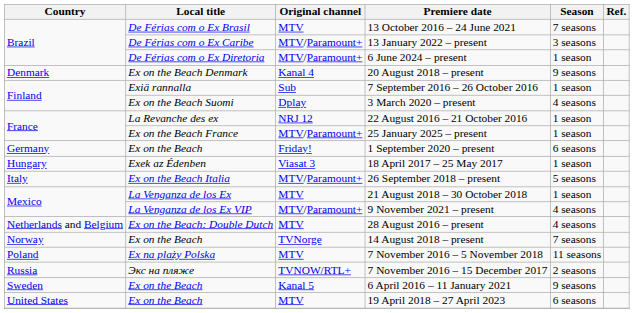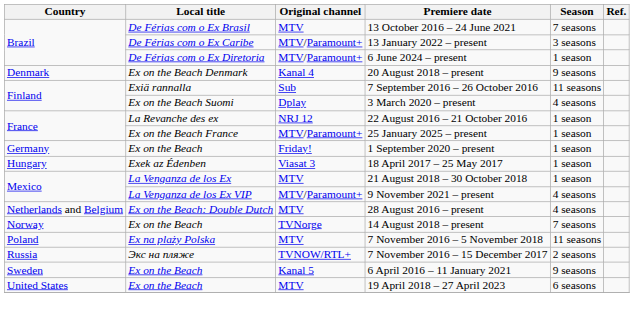 <table class="wikitable" style="text-align:left; line-height:14px;">
 <tr>
 <th>Country</th>
 <th>Local title</th>
 <th>Original channel</th>
 <th>Premiere date</th>
 <th>Season</th>
 <th>Ref.</th>
 </tr>
 <tr>
 <td rowspan="3"><a href='#'>Brazil</a></td>
 <td><em><a href='#'>De Férias com o Ex Brasil</a></em></td>
 <td><a href='#'>MTV</a></td>
 <td>13 October 2016 – 24 June 2021</td>
 <td>7 seasons</td>
 <td></td>
 </tr>
 <tr>
 <td><em><a href='#'>De Férias com o Ex Caribe</a></em></td>
 <td><a href='#'>MTV</a>/<a href='#'>Paramount+</a></td>
 <td>13 January 2022 – present</td>
 <td>3 seasons</td>
 <td></td>
 </tr>
 <tr>
 <td><em><a href='#'>De Férias com o Ex Diretoria</a></em></td>
 <td><a href='#'>MTV</a>/<a href='#'>Paramount+</a></td>
 <td>6 June 2024 – present</td>
 <td>1 season</td>
 <td></td>
 </tr>
 <tr>
 <td><a href='#'>Denmark</a></td>
 <td><em>Ex on the Beach Denmark</em></td>
 <td><a href='#'>Kanal 4</a></td>
 <td>20 August 2018 – present</td>
 <td>9 seasons</td>
 <td></td>
 </tr>
 <tr>
 <td rowspan="2"><a href='#'>Finland</a></td>
 <td><em>Exiä rannalla</em></td>
 <td><a href='#'>Sub</a></td>
 <td>7 September 2016 – 26 October 2016</td>
-<td>1 season</td>
+<td>11 seasons</td>
 <td></td>
 </tr>
 <tr>
 <td><em>Ex on the Beach Suomi</em></td>
 <td><a href='#'>Dplay</a></td>
 <td>3 March 2020 – present</td>
 <td>4 seasons</td>
 <td></td>
 </tr>
 <tr>
 <td rowspan="2"><a href='#'>France</a></td>
 <td><em>La Revanche des ex</em></td>
 <td><a href='#'>NRJ 12</a></td>
 <td>22 August 2016 – 21 October 2016</td>
 <td>1 season</td>
 <td></td>
 </tr>
 <tr>
 <td><em>Ex on the Beach France</em></td>
 <td><a href='#'>MTV</a>/<a href='#'>Paramount+</a></td>
 <td>25 January 2025 – present</td>
 <td>1 season</td>
 <td></td>
 </tr>
 <tr>
 <td><a href='#'>Germany</a></td>
 <td><em>Ex on the Beach</em></td>
 <td><a href='#'>Friday!</a></td>
 <td>1 September 2020 – present</td>
-<td>6 seasons</td>
+<td>1 season</td>
 <td></td>
 </tr>
 <tr>
 <td><a href='#'>Hungary</a></td>
 <td><em>Exek az Édenben</em></td>
 <td><a href='#'>Viasat 3</a></td>
 <td>18 April 2017 – 25 May 2017</td>
 <td>1 season</td>
-<td></td>
-</tr>
-<tr>
-<td><a href='#'>Italy</a></td>
-<td><em><a href='#'>Ex on the Beach Italia</a></em></td>
-<td><a href='#'>MTV</a>/<a href='#'>Paramount+</a></td>
-<td>26 September 2018 – present</td>
-<td>5 seasons</td>
 <td></td>
 </tr>
 <tr>
 <td rowspan="2"><a href='#'>Mexico</a></td>
 <td><em><a href='#'>La Venganza de los Ex</a></em></td>
 <td><a href='#'>MTV</a></td>
 <td>21 August 2018 – 30 October 2018</td>
 <td>1 season</td>
 <td></td>
 </tr>
 <tr>
 <td><em><a href='#'>La Venganza de los Ex VIP</a></em></td>
 <td><a href='#'>MTV</a>/<a href='#'>Paramount+</a></td>
 <td>9 November 2021 – present</td>
 <td>4 seasons</td>
 <td></td>
 </tr>
 <tr>
 <td><a href='#'>Netherlands</a> and <a href='#'>Belgium</a></td>
 <td><em><a href='#'>Ex on the Beach: Double Dutch</a></em></td>
 <td><a href='#'>MTV</a></td>
 <td>28 August 2016 – present</td>
 <td>4 seasons</td>
 <td></td>
 </tr>
 <tr>
 <td><a href='#'>Norway</a></td>
 <td><em>Ex on the Beach</em></td>
 <td><a href='#'>TVNorge</a></td>
 <td>14 August 2018 – present</td>
 <td>7 seasons</td>
 <td></td>
 </tr>
 <tr>
 <td><a href='#'>Poland</a></td>
 <td><em><a href='#'>Ex na plaży Polska</a></em></td>
 <td><a href='#'>MTV</a></td>
 <td>7 November 2016 – 5 November 2018</td>
 <td>11 seasons</td>
 <td></td>
 </tr>
 <tr>
 <td><a href='#'>Russia</a></td>
 <td><em>Экс на пляже</em></td>
 <td><a href='#'>TVNOW/RTL+</a></td>
 <td>7 November 2016 – 15 December 2017</td>
 <td>2 seasons</td>
 <td></td>
 </tr>
 <tr>
 <td><a href='#'>Sweden</a></td>
 <td><em><a href='#'>Ex on the Beach</a></em></td>
 <td><a href='#'>Kanal 5</a></td>
 <td>6 April 2016 – 11 January 2021</td>
 <td>9 seasons</td>
 <td></td>
 </tr>
 <tr>
 <td><a href='#'>United States</a></td>
 <td><em><a href='#'>Ex on the Beach</a></em></td>
 <td><a href='#'>MTV</a></td>
 <td>19 April 2018 – 27 April 2023</td>
 <td>6 seasons</td>
 <td></td>
 </tr>
 <tr>
 </tr>
 </table>
